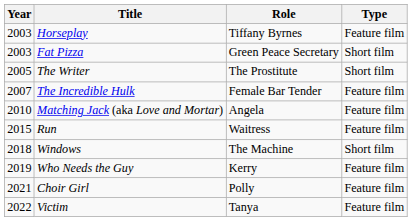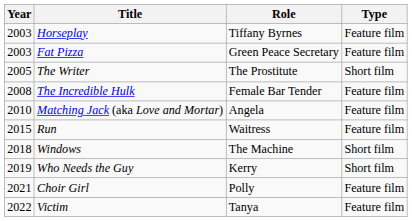 <table class="wikitable">
 <tr>
 <th>Year</th>
 <th>Title</th>
 <th>Role</th>
 <th>Type</th>
 </tr>
 <tr>
 <td>2003</td>
 <td><em><a href='#'>Horseplay</a></em></td>
 <td>Tiffany Byrnes</td>
 <td>Feature film</td>
 </tr>
 <tr>
 <td>2003</td>
 <td><em><a href='#'>Fat Pizza</a></em></td>
 <td>Green Peace Secretary</td>
-<td>Short film</td>
+<td>Feature film</td>
 </tr>
 <tr>
 <td>2005</td>
 <td><em>The Writer</em></td>
 <td>The Prostitute</td>
 <td>Short film</td>
 </tr>
 <tr>
-<td>2007</td>
+<td>2008</td>
 <td><em><a href='#'>The Incredible Hulk</a></em></td>
 <td>Female Bar Tender</td>
 <td>Feature film</td>
 </tr>
 <tr>
 <td>2010</td>
 <td><em><a href='#'>Matching Jack</a></em> (aka <em>Love and Mortar</em>)</td>
 <td>Angela</td>
 <td>Feature film</td>
 </tr>
 <tr>
 <td>2015</td>
 <td><em>Run</em></td>
 <td>Waitress</td>
 <td>Feature film</td>
 </tr>
 <tr>
 <td>2018</td>
 <td><em>Windows</em></td>
 <td>The Machine</td>
 <td>Short film</td>
 </tr>
 <tr>
 <td>2019</td>
 <td><em>Who Needs the Guy</em></td>
 <td>Kerry</td>
-<td>Feature film</td>
+<td>Short film</td>
 </tr>
 <tr>
 <td>2021</td>
 <td><em>Choir Girl</em></td>
 <td>Polly</td>
 <td>Feature film</td>
 </tr>
 <tr>
 <td>2022</td>
 <td><em>Victim</em></td>
 <td>Tanya</td>
 <td>Feature film</td>
 </tr>
 </table>
